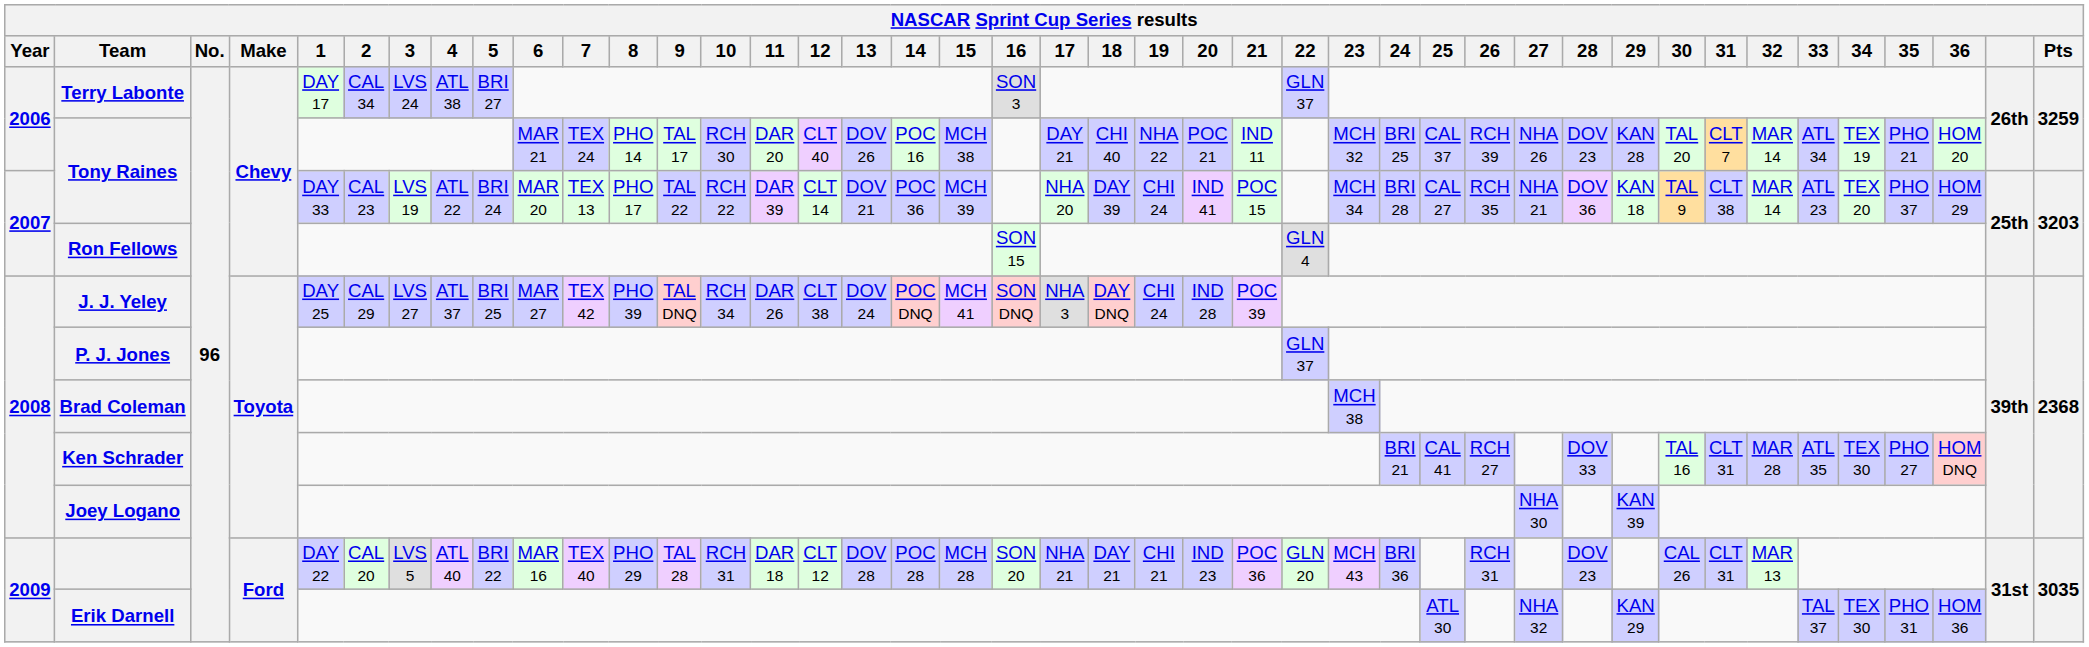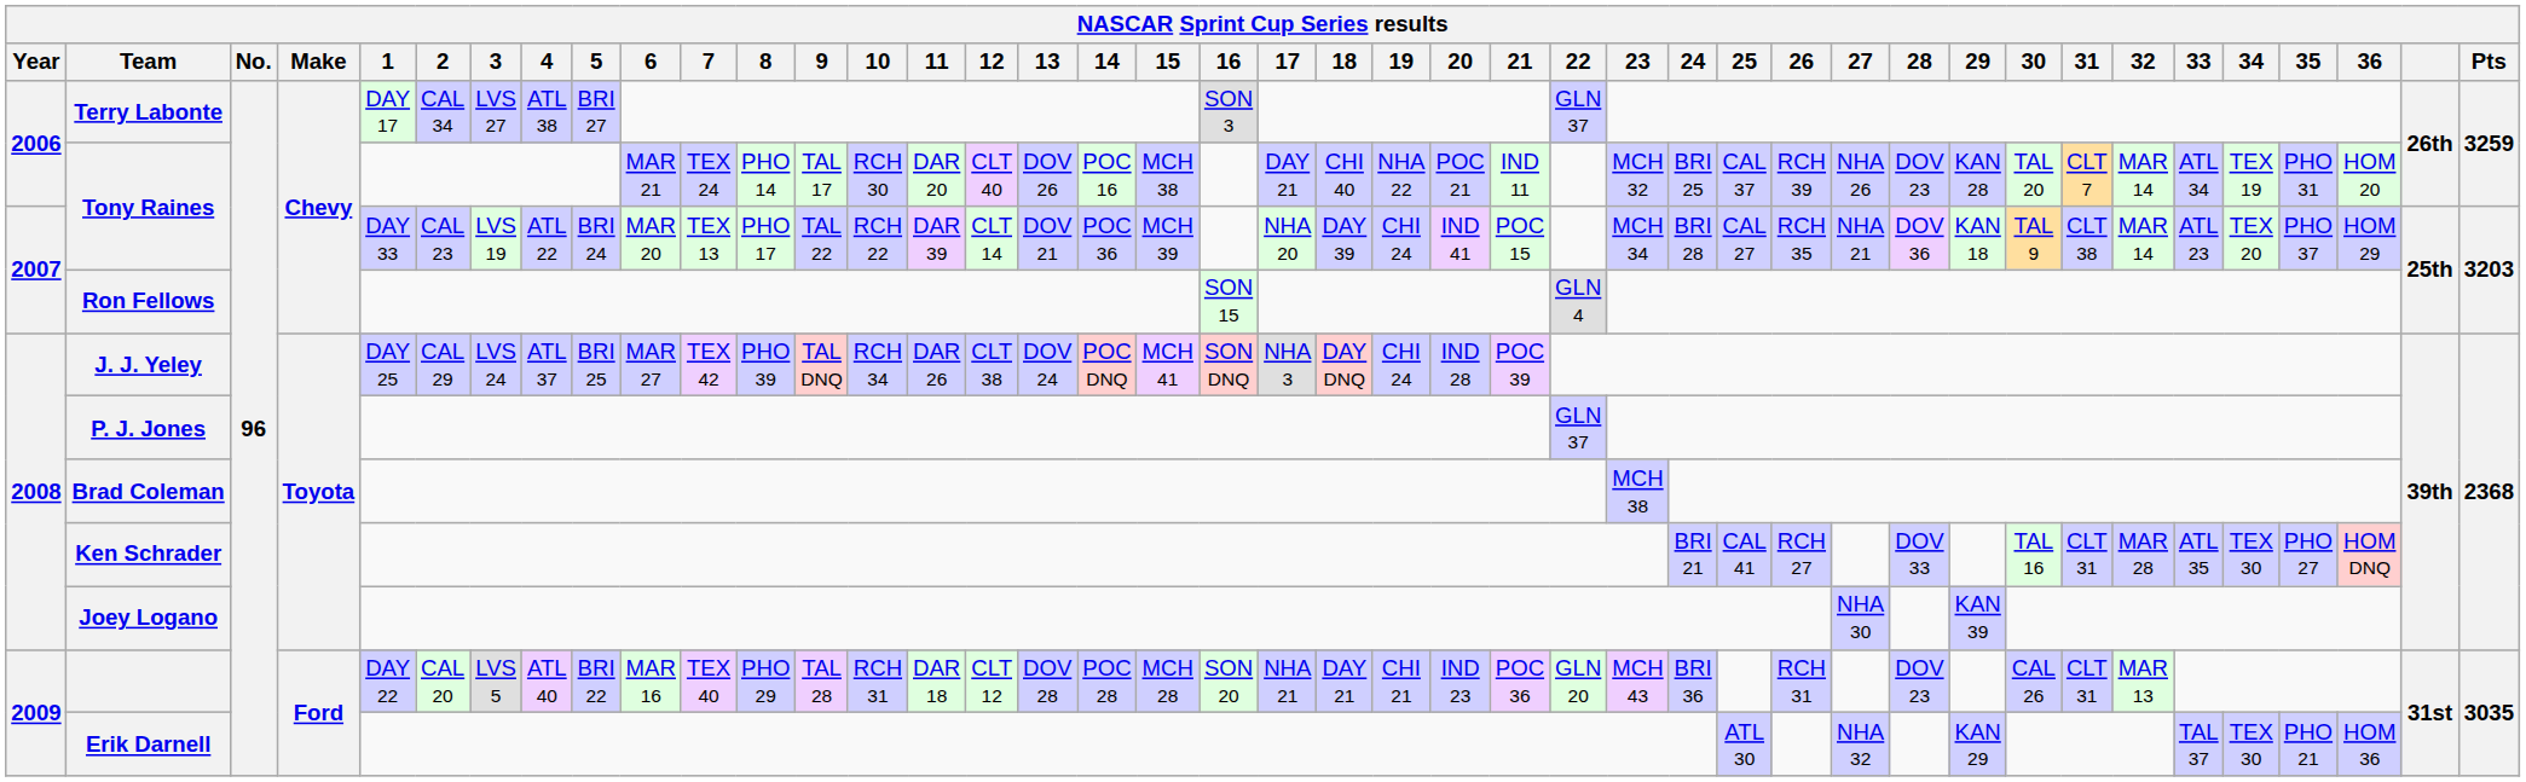 <table class="wikitable" style="text-align:center; font-size:75%">
 <tr>
 <th colspan=45><a href='#'>NASCAR</a> <a href='#'>Sprint Cup Series</a> results</th>
 </tr>
 <tr>
 <th>Year</th>
 <th>Team</th>
 <th>No.</th>
 <th>Make</th>
 <th>1</th>
 <th>2</th>
 <th>3</th>
 <th>4</th>
 <th>5</th>
 <th>6</th>
 <th>7</th>
 <th>8</th>
 <th>9</th>
 <th>10</th>
 <th>11</th>
 <th>12</th>
 <th>13</th>
 <th>14</th>
 <th>15</th>
 <th>16</th>
 <th>17</th>
 <th>18</th>
 <th>19</th>
 <th>20</th>
 <th>21</th>
 <th>22</th>
 <th>23</th>
 <th>24</th>
 <th>25</th>
 <th>26</th>
 <th>27</th>
 <th>28</th>
 <th>29</th>
 <th>30</th>
 <th>31</th>
 <th>32</th>
 <th>33</th>
 <th>34</th>
 <th>35</th>
 <th>36</th>
 <th></th>
 <th>Pts</th>
 </tr>
 <tr>
 <th rowspan=2><a href='#'>2006</a></th>
 <th><a href='#'>Terry Labonte</a></th>
 <th rowspan=11>96</th>
 <th rowspan=4><a href='#'>Chevy</a></th>
 <td style="background:#DFFFDF;"><a href='#'>DAY</a><br><small>17</small></td>
 <td style="background:#CFCFFF;"><a href='#'>CAL</a><br><small>34</small></td>
-<td style="background:#CFCFFF;"><a href='#'>LVS</a><br><small>24</small></td>
+<td style="background:#CFCFFF;"><a href='#'>LVS</a><br><small>27</small></td>
 <td style="background:#CFCFFF;"><a href='#'>ATL</a><br><small>38</small></td>
 <td style="background:#CFCFFF;"><a href='#'>BRI</a><br><small>27</small></td>
 <td colspan=10></td>
 <td style="background:#DFDFDF;"><a href='#'>SON</a><br><small>3</small></td>
 <td colspan=5></td>
 <td style="background:#CFCFFF;"><a href='#'>GLN</a><br><small>37</small></td>
 <td colspan=14></td>
 <th rowspan=2>26th</th>
 <th rowspan=2>3259</th>
 </tr>
 <tr>
 <th rowspan=2><a href='#'>Tony Raines</a></th>
 <td colspan=5></td>
 <td style="background:#CFCFFF;"><a href='#'>MAR</a><br><small>21</small></td>
 <td style="background:#CFCFFF;"><a href='#'>TEX</a><br><small>24</small></td>
 <td style="background:#DFFFDF;"><a href='#'>PHO</a><br><small>14</small></td>
 <td style="background:#DFFFDF;"><a href='#'>TAL</a><br><small>17</small></td>
 <td style="background:#CFCFFF;"><a href='#'>RCH</a><br><small>30</small></td>
 <td style="background:#DFFFDF;"><a href='#'>DAR</a><br><small>20</small></td>
 <td style="background:#EFCFFF;"><a href='#'>CLT</a><br><small>40</small></td>
 <td style="background:#CFCFFF;"><a href='#'>DOV</a><br><small>26</small></td>
 <td style="background:#DFFFDF;"><a href='#'>POC</a><br><small>16</small></td>
 <td style="background:#CFCFFF;"><a href='#'>MCH</a><br><small>38</small></td>
 <td></td>
 <td style="background:#CFCFFF;"><a href='#'>DAY</a><br><small>21</small></td>
 <td style="background:#CFCFFF;"><a href='#'>CHI</a><br><small>40</small></td>
 <td style="background:#CFCFFF;"><a href='#'>NHA</a><br><small>22</small></td>
 <td style="background:#CFCFFF;"><a href='#'>POC</a><br><small>21</small></td>
 <td style="background:#DFFFDF;"><a href='#'>IND</a><br><small>11</small></td>
 <td></td>
 <td style="background:#CFCFFF;"><a href='#'>MCH</a><br><small>32</small></td>
 <td style="background:#CFCFFF;"><a href='#'>BRI</a><br><small>25</small></td>
 <td style="background:#CFCFFF;"><a href='#'>CAL</a><br><small>37</small></td>
 <td style="background:#CFCFFF;"><a href='#'>RCH</a><br><small>39</small></td>
 <td style="background:#CFCFFF;"><a href='#'>NHA</a><br><small>26</small></td>
 <td style="background:#CFCFFF;"><a href='#'>DOV</a><br><small>23</small></td>
 <td style="background:#CFCFFF;"><a href='#'>KAN</a><br><small>28</small></td>
 <td style="background:#DFFFDF;"><a href='#'>TAL</a><br><small>20</small></td>
 <td style="background:#FFDF9F;"><a href='#'>CLT</a><br><small>7</small></td>
 <td style="background:#DFFFDF;"><a href='#'>MAR</a><br><small>14</small></td>
 <td style="background:#CFCFFF;"><a href='#'>ATL</a><br><small>34</small></td>
 <td style="background:#DFFFDF;"><a href='#'>TEX</a><br><small>19</small></td>
-<td style="background:#CFCFFF;"><a href='#'>PHO</a><br><small>21</small></td>
+<td style="background:#CFCFFF;"><a href='#'>PHO</a><br><small>31</small></td>
 <td style="background:#DFFFDF;"><a href='#'>HOM</a><br><small>20</small></td>
 </tr>
 <tr>
 <th rowspan=2><a href='#'>2007</a></th>
 <td style="background:#CFCFFF;"><a href='#'>DAY</a><br><small>33</small></td>
 <td style="background:#CFCFFF;"><a href='#'>CAL</a><br><small>23</small></td>
 <td style="background:#DFFFDF;"><a href='#'>LVS</a><br><small>19</small></td>
 <td style="background:#CFCFFF;"><a href='#'>ATL</a><br><small>22</small></td>
 <td style="background:#CFCFFF;"><a href='#'>BRI</a><br><small>24</small></td>
 <td style="background:#DFFFDF;"><a href='#'>MAR</a><br><small>20</small></td>
 <td style="background:#DFFFDF;"><a href='#'>TEX</a><br><small>13</small></td>
 <td style="background:#DFFFDF;"><a href='#'>PHO</a><br><small>17</small></td>
 <td style="background:#CFCFFF;"><a href='#'>TAL</a><br><small>22</small></td>
 <td style="background:#CFCFFF;"><a href='#'>RCH</a><br><small>22</small></td>
 <td style="background:#EFCFFF;"><a href='#'>DAR</a><br><small>39</small></td>
 <td style="background:#DFFFDF;"><a href='#'>CLT</a><br><small>14</small></td>
 <td style="background:#CFCFFF;"><a href='#'>DOV</a><br><small>21</small></td>
 <td style="background:#CFCFFF;"><a href='#'>POC</a><br><small>36</small></td>
 <td style="background:#CFCFFF;"><a href='#'>MCH</a><br><small>39</small></td>
 <td></td>
 <td style="background:#DFFFDF;"><a href='#'>NHA</a><br><small>20</small></td>
 <td style="background:#CFCFFF;"><a href='#'>DAY</a><br><small>39</small></td>
 <td style="background:#CFCFFF;"><a href='#'>CHI</a><br><small>24</small></td>
 <td style="background:#EFCFFF;"><a href='#'>IND</a><br><small>41</small></td>
 <td style="background:#DFFFDF;"><a href='#'>POC</a><br><small>15</small></td>
 <td></td>
 <td style="background:#CFCFFF;"><a href='#'>MCH</a><br><small>34</small></td>
 <td style="background:#CFCFFF;"><a href='#'>BRI</a><br><small>28</small></td>
 <td style="background:#CFCFFF;"><a href='#'>CAL</a><br><small>27</small></td>
 <td style="background:#CFCFFF;"><a href='#'>RCH</a><br><small>35</small></td>
 <td style="background:#CFCFFF;"><a href='#'>NHA</a><br><small>21</small></td>
 <td style="background:#EFCFFF;"><a href='#'>DOV</a><br><small>36</small></td>
 <td style="background:#DFFFDF;"><a href='#'>KAN</a><br><small>18</small></td>
 <td style="background:#FFDF9F;"><a href='#'>TAL</a><br><small>9</small></td>
 <td style="background:#CFCFFF;"><a href='#'>CLT</a><br><small>38</small></td>
 <td style="background:#DFFFDF;"><a href='#'>MAR</a><br><small>14</small></td>
 <td style="background:#CFCFFF;"><a href='#'>ATL</a><br><small>23</small></td>
 <td style="background:#DFFFDF;"><a href='#'>TEX</a><br><small>20</small></td>
 <td style="background:#CFCFFF;"><a href='#'>PHO</a><br><small>37</small></td>
 <td style="background:#CFCFFF;"><a href='#'>HOM</a><br><small>29</small></td>
 <th rowspan=2>25th</th>
 <th rowspan=2>3203</th>
 </tr>
 <tr>
 <th><a href='#'>Ron Fellows</a></th>
 <td colspan=15></td>
 <td style="background:#DFFFDF;"><a href='#'>SON</a><br><small>15</small></td>
 <td colspan=5></td>
 <td style="background:#DFDFDF;"><a href='#'>GLN</a><br><small>4</small></td>
 <td colspan=14></td>
 </tr>
 <tr>
 <th rowspan=5><a href='#'>2008</a></th>
 <th><a href='#'>J. J. Yeley</a></th>
 <th rowspan=5><a href='#'>Toyota</a></th>
 <td style="background:#CFCFFF;"><a href='#'>DAY</a><br><small>25</small></td>
 <td style="background:#CFCFFF;"><a href='#'>CAL</a><br><small>29</small></td>
-<td style="background:#CFCFFF;"><a href='#'>LVS</a><br><small>27</small></td>
+<td style="background:#CFCFFF;"><a href='#'>LVS</a><br><small>24</small></td>
 <td style="background:#CFCFFF;"><a href='#'>ATL</a><br><small>37</small></td>
 <td style="background:#CFCFFF;"><a href='#'>BRI</a><br><small>25</small></td>
 <td style="background:#CFCFFF;"><a href='#'>MAR</a><br><small>27</small></td>
 <td style="background:#EFCFFF;"><a href='#'>TEX</a><br><small>42</small></td>
 <td style="background:#CFCFFF;"><a href='#'>PHO</a><br><small>39</small></td>
 <td style="background:#FFCFCF;"><a href='#'>TAL</a><br><small>DNQ</small></td>
 <td style="background:#CFCFFF;"><a href='#'>RCH</a><br><small>34</small></td>
 <td style="background:#CFCFFF;"><a href='#'>DAR</a><br><small>26</small></td>
 <td style="background:#CFCFFF;"><a href='#'>CLT</a><br><small>38</small></td>
 <td style="background:#CFCFFF;"><a href='#'>DOV</a><br><small>24</small></td>
 <td style="background:#FFCFCF;"><a href='#'>POC</a><br><small>DNQ</small></td>
 <td style="background:#EFCFFF;"><a href='#'>MCH</a><br><small>41</small></td>
 <td style="background:#FFCFCF;"><a href='#'>SON</a><br><small>DNQ</small></td>
 <td style="background:#DFDFDF;"><a href='#'>NHA</a><br><small>3</small></td>
 <td style="background:#FFCFCF;"><a href='#'>DAY</a><br><small>DNQ</small></td>
 <td style="background:#CFCFFF;"><a href='#'>CHI</a><br><small>24</small></td>
 <td style="background:#CFCFFF;"><a href='#'>IND</a><br><small>28</small></td>
 <td style="background:#EFCFFF;"><a href='#'>POC</a><br><small>39</small></td>
 <td colspan=15></td>
 <th rowspan=5>39th</th>
 <th rowspan=5>2368</th>
 </tr>
 <tr>
 <th><a href='#'>P. J. Jones</a></th>
 <td colspan=21></td>
 <td style="background:#cfcfff;"><a href='#'>GLN</a><br><small>37</small></td>
 <td colspan=14></td>
 </tr>
 <tr>
 <th><a href='#'>Brad Coleman</a></th>
 <td colspan=22></td>
 <td style="background:#CFCFFF;"><a href='#'>MCH</a><br><small>38</small></td>
 <td colspan=13></td>
 </tr>
 <tr>
 <th><a href='#'>Ken Schrader</a></th>
 <td colspan=23></td>
 <td style="background:#CFCFFF;"><a href='#'>BRI</a><br><small>21</small></td>
 <td style="background:#CFCFFF;"><a href='#'>CAL</a><br><small>41</small></td>
 <td style="background:#CFCFFF;"><a href='#'>RCH</a><br><small>27</small></td>
 <td></td>
 <td style="background:#CFCFFF;"><a href='#'>DOV</a><br><small>33</small></td>
 <td></td>
 <td style="background:#DFFFDF;"><a href='#'>TAL</a><br><small>16</small></td>
 <td style="background:#CFCFFF;"><a href='#'>CLT</a><br><small>31</small></td>
 <td style="background:#CFCFFF;"><a href='#'>MAR</a><br><small>28</small></td>
 <td style="background:#CFCFFF;"><a href='#'>ATL</a><br><small>35</small></td>
 <td style="background:#CFCFFF;"><a href='#'>TEX</a><br><small>30</small></td>
 <td style="background:#CFCFFF;"><a href='#'>PHO</a><br><small>27</small></td>
 <td style="background:#FFCFCF;"><a href='#'>HOM</a><br><small>DNQ</small></td>
 </tr>
 <tr>
 <th><a href='#'>Joey Logano</a></th>
 <td colspan=26></td>
 <td style="background:#CFCFFF;"><a href='#'>NHA</a><br><small>30</small></td>
 <td></td>
 <td style="background:#CFCFFF;"><a href='#'>KAN</a><br><small>39</small></td>
 <td colspan=7></td>
 </tr>
 <tr>
 <th rowspan=2><a href='#'>2009</a></th>
 <th></th>
 <th rowspan=2><a href='#'>Ford</a></th>
 <td style="background:#CFCFFF;"><a href='#'>DAY</a><br><small>22</small></td>
 <td style="background:#DFFFDF;"><a href='#'>CAL</a><br><small>20</small></td>
 <td style="background:#DFDFDF;"><a href='#'>LVS</a><br><small>5</small></td>
 <td style="background:#EFCFFF;"><a href='#'>ATL</a><br><small>40</small></td>
 <td style="background:#CFCFFF;"><a href='#'>BRI</a><br><small>22</small></td>
 <td style="background:#DFFFDF;"><a href='#'>MAR</a><br><small>16</small></td>
 <td style="background:#EFCFFF;"><a href='#'>TEX</a><br><small>40</small></td>
 <td style="background:#CFCFFF;"><a href='#'>PHO</a><br><small>29</small></td>
 <td style="background:#EFCFFF;"><a href='#'>TAL</a><br><small>28</small></td>
 <td style="background:#CFCFFF;"><a href='#'>RCH</a><br><small>31</small></td>
 <td style="background:#DFFFDF;"><a href='#'>DAR</a><br><small>18</small></td>
 <td style="background:#DFFFDF;"><a href='#'>CLT</a><br><small>12</small></td>
 <td style="background:#CFCFFF;"><a href='#'>DOV</a><br><small>28</small></td>
 <td style="background:#CFCFFF;"><a href='#'>POC</a><br><small>28</small></td>
 <td style="background:#CFCFFF;"><a href='#'>MCH</a><br><small>28</small></td>
 <td style="background:#DFFFDF;"><a href='#'>SON</a><br><small>20</small></td>
 <td style="background:#CFCFFF;"><a href='#'>NHA</a><br><small>21</small></td>
 <td style="background:#CFCFFF;"><a href='#'>DAY</a><br><small>21</small></td>
 <td style="background:#CFCFFF;"><a href='#'>CHI</a><br><small>21</small></td>
 <td style="background:#CFCFFF;"><a href='#'>IND</a><br><small>23</small></td>
 <td style="background:#EFCFFF;"><a href='#'>POC</a><br><small>36</small></td>
 <td style="background:#DFFFDF;"><a href='#'>GLN</a><br><small>20</small></td>
 <td style="background:#EFCFFF;"><a href='#'>MCH</a><br><small>43</small></td>
 <td style="background:#CFCFFF;"><a href='#'>BRI</a><br><small>36</small></td>
 <td></td>
 <td style="background:#CFCFFF;"><a href='#'>RCH</a><br><small>31</small></td>
 <td></td>
 <td style="background:#CFCFFF;"><a href='#'>DOV</a><br><small>23</small></td>
 <td></td>
 <td style="background:#CFCFFF;"><a href='#'>CAL</a><br><small>26</small></td>
 <td style="background:#CFCFFF;"><a href='#'>CLT</a><br><small>31</small></td>
 <td style="background:#DFFFDF;"><a href='#'>MAR</a><br><small>13</small></td>
 <td colspan=4></td>
 <th rowspan=2>31st</th>
 <th rowspan=2>3035</th>
 </tr>
 <tr>
 <th><a href='#'>Erik Darnell</a></th>
 <td colspan=24></td>
 <td style="background:#CFCFFF;"><a href='#'>ATL</a><br><small>30</small></td>
 <td></td>
 <td style="background:#CFCFFF;"><a href='#'>NHA</a><br><small>32</small></td>
 <td></td>
 <td style="background:#CFCFFF;"><a href='#'>KAN</a><br><small>29</small></td>
 <td colspan=3></td>
 <td style="background:#CFCFFF;"><a href='#'>TAL</a><br><small>37</small></td>
 <td style="background:#CFCFFF;"><a href='#'>TEX</a><br><small>30</small></td>
-<td style="background:#CFCFFF;"><a href='#'>PHO</a><br><small>31</small></td>
+<td style="background:#CFCFFF;"><a href='#'>PHO</a><br><small>21</small></td>
 <td style="background:#CFCFFF;"><a href='#'>HOM</a><br><small>36</small></td>
 </tr>
 </table>
